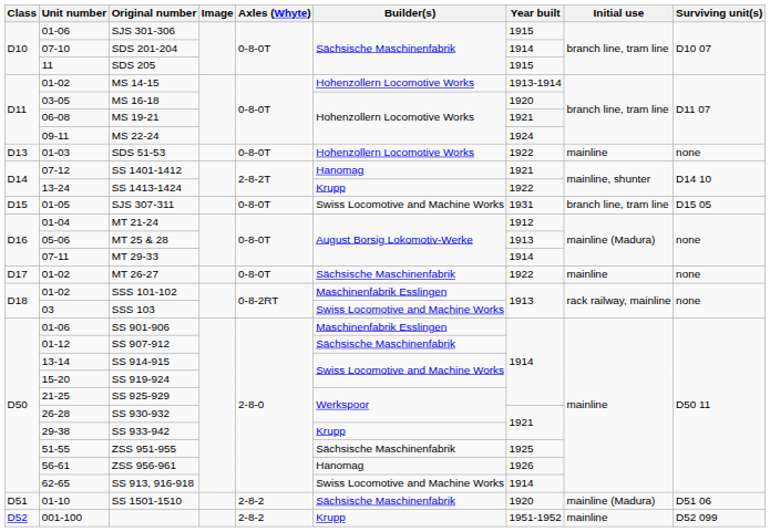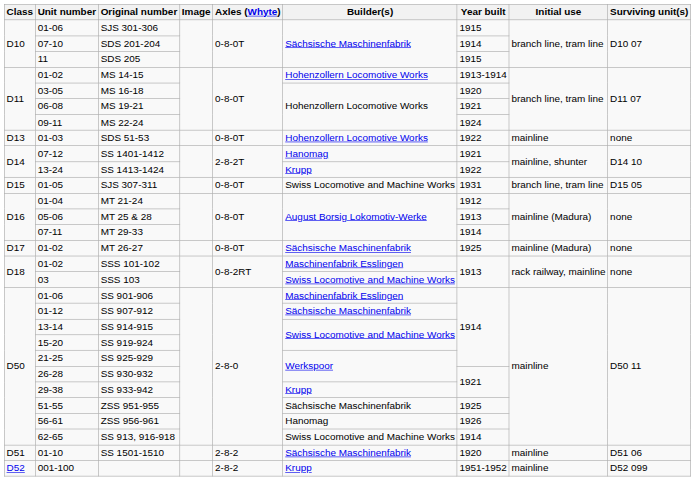 <table class="wikitable">
 <tr>
 <th>Class</th>
 <th>Unit number</th>
 <th>Original number</th>
 <th>Image</th>
 <th>Axles (<a href='#'>Whyte</a>)</th>
 <th>Builder(s)</th>
 <th>Year built</th>
 <th>Initial use</th>
 <th>Surviving unit(s)</th>
 </tr>
 <tr>
 <td rowspan="3">D10</td>
 <td>01-06</td>
 <td>SJS 301-306</td>
 <td rowspan="3"></td>
 <td rowspan="3">0-8-0T</td>
 <td rowspan="3"> <a href='#'>Sächsische Maschinenfabrik</a></td>
 <td>1915</td>
 <td rowspan="3">branch line, tram line</td>
 <td rowspan="3">D10 07</td>
 </tr>
 <tr>
 <td>07-10</td>
 <td>SDS 201-204</td>
 <td>1914</td>
 </tr>
 <tr>
 <td>11</td>
 <td>SDS 205</td>
 <td>1915</td>
 </tr>
 <tr>
 <td rowspan="4">D11</td>
 <td>01-02</td>
 <td>MS 14-15</td>
 <td rowspan="4"></td>
 <td rowspan="4">0-8-0T</td>
 <td> <a href='#'>Hohenzollern Locomotive Works</a></td>
 <td>1913-1914</td>
 <td rowspan="4">branch line, tram line</td>
 <td rowspan="4">D11 07</td>
 </tr>
 <tr>
 <td>03-05</td>
 <td>MS 16-18</td>
 <td rowspan="3"> Hohenzollern Locomotive Works</td>
 <td>1920</td>
 </tr>
 <tr>
 <td>06-08</td>
 <td>MS 19-21</td>
 <td>1921</td>
 </tr>
 <tr>
 <td>09-11</td>
 <td>MS 22-24</td>
 <td>1924</td>
 </tr>
 <tr>
 <td>D13</td>
 <td>01-03</td>
 <td>SDS 51-53</td>
 <td></td>
 <td>0-8-0T</td>
 <td> <a href='#'>Hohenzollern Locomotive Works</a></td>
 <td>1922</td>
 <td>mainline</td>
 <td>none</td>
 </tr>
 <tr>
 <td rowspan="2">D14</td>
 <td>07-12</td>
 <td>SS 1401-1412</td>
 <td rowspan="2"></td>
 <td rowspan="2">2-8-2T</td>
 <td> <a href='#'>Hanomag</a></td>
 <td>1921</td>
 <td rowspan="2">mainline, shunter</td>
 <td rowspan="2">D14 10</td>
 </tr>
 <tr>
 <td>13-24</td>
 <td>SS 1413-1424</td>
 <td> <a href='#'>Krupp</a></td>
 <td>1922</td>
 </tr>
 <tr>
 <td>D15</td>
 <td>01-05</td>
 <td>SJS 307-311</td>
 <td></td>
 <td>0-8-0T</td>
 <td> Swiss Locomotive and Machine Works</td>
 <td>1931</td>
 <td>branch line, tram line</td>
 <td>D15 05</td>
 </tr>
 <tr>
 <td rowspan="3">D16</td>
 <td>01-04</td>
 <td>MT 21-24</td>
 <td rowspan="3"></td>
 <td rowspan="3">0-8-0T</td>
 <td rowspan="3"> <a href='#'>August Borsig Lokomotiv-Werke</a></td>
 <td>1912</td>
 <td rowspan="3">mainline (Madura)</td>
 <td rowspan="3">none</td>
 </tr>
 <tr>
 <td>05-06</td>
 <td>MT 25 & 28</td>
 <td>1913</td>
 </tr>
 <tr>
 <td>07-11</td>
 <td>MT 29-33</td>
 <td>1914</td>
 </tr>
 <tr>
 <td>D17</td>
 <td>01-02</td>
 <td>MT 26-27</td>
 <td></td>
 <td>0-8-0T</td>
 <td> <a href='#'>Sächsische Maschinenfabrik</a></td>
-<td>1922</td>
-<td>mainline</td>
+<td>1925</td>
+<td>mainline (Madura)</td>
 <td>none</td>
 </tr>
 <tr>
 <td rowspan="2">D18</td>
 <td>01-02</td>
 <td>SSS 101-102</td>
 <td rowspan="2"></td>
 <td rowspan="2">0-8-2RT</td>
 <td> <a href='#'>Maschinenfabrik Esslingen</a></td>
 <td rowspan="2">1913</td>
 <td rowspan="2">rack railway, mainline</td>
 <td rowspan="2">none</td>
 </tr>
 <tr>
 <td>03</td>
 <td>SSS 103</td>
 <td> <a href='#'>Swiss Locomotive and Machine Works</a></td>
 </tr>
 <tr>
 <td rowspan="10">D50</td>
 <td>01-06</td>
 <td>SS 901-906</td>
 <td rowspan="10"></td>
 <td rowspan="10">2-8-0</td>
 <td> <a href='#'>Maschinenfabrik Esslingen</a></td>
 <td rowspan="5">1914</td>
 <td rowspan="10">mainline</td>
 <td rowspan="10">D50 11</td>
 </tr>
 <tr>
 <td>01-12</td>
 <td>SS 907-912</td>
 <td> <a href='#'>Sächsische Maschinenfabrik</a></td>
 </tr>
 <tr>
 <td>13-14</td>
 <td>SS 914-915</td>
 <td rowspan="2"> <a href='#'>Swiss Locomotive and Machine Works</a></td>
 </tr>
 <tr>
 <td>15-20</td>
 <td>SS 919-924</td>
 </tr>
 <tr>
 <td>21-25</td>
 <td>SS 925-929</td>
 <td rowspan="2"> <a href='#'>Werkspoor</a></td>
 </tr>
 <tr>
 <td>26-28</td>
 <td>SS 930-932</td>
 <td rowspan="2">1921</td>
 </tr>
 <tr>
 <td>29-38</td>
 <td>SS 933-942</td>
 <td> <a href='#'>Krupp</a></td>
 </tr>
 <tr>
 <td>51-55</td>
 <td>ZSS 951-955</td>
 <td> Sächsische Maschinenfabrik</td>
 <td>1925</td>
 </tr>
 <tr>
 <td>56-61</td>
 <td>ZSS 956-961</td>
 <td> Hanomag</td>
 <td>1926</td>
 </tr>
 <tr>
 <td>62-65</td>
 <td>SS 913, 916-918</td>
 <td> Swiss Locomotive and Machine Works</td>
 <td>1914</td>
 </tr>
 <tr>
 <td>D51</td>
 <td>01-10</td>
 <td>SS 1501-1510</td>
 <td></td>
 <td>2-8-2</td>
 <td> <a href='#'>Sächsische Maschinenfabrik</a></td>
 <td>1920</td>
-<td>mainline (Madura)</td>
+<td>mainline</td>
 <td>D51 06</td>
 </tr>
 <tr>
 <td><a href='#'>D52</a></td>
 <td>001-100</td>
 <td></td>
 <td></td>
 <td>2-8-2</td>
 <td> <a href='#'>Krupp</a></td>
 <td>1951-1952</td>
 <td>mainline</td>
 <td>D52 099</td>
 </tr>
 </table>
